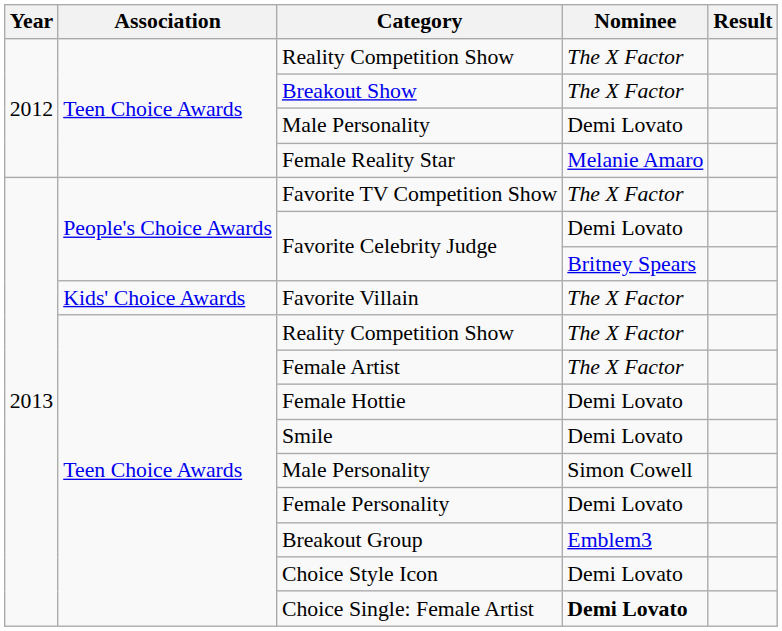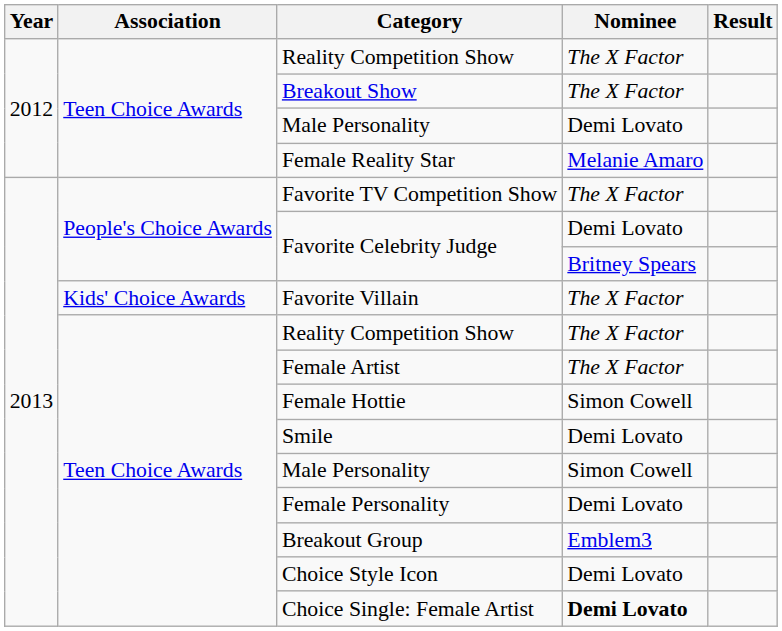 <table class="wikitable">
 <tr>
 <th>Year</th>
 <th>Association</th>
 <th>Category</th>
 <th>Nominee</th>
 <th>Result</th>
 </tr>
 <tr>
 <td rowspan=4>2012</td>
 <td rowspan=4><a href='#'>Teen Choice Awards</a></td>
 <td>Reality Competition Show</td>
 <td><em>The X Factor</em></td>
 <td></td>
 </tr>
 <tr>
 <td><a href='#'>Breakout Show</a></td>
 <td><em>The X Factor</em></td>
 <td></td>
 </tr>
 <tr>
 <td>Male Personality</td>
 <td>Demi Lovato</td>
 <td></td>
 </tr>
 <tr>
 <td>Female Reality Star</td>
 <td><a href='#'>Melanie Amaro</a></td>
 <td></td>
 </tr>
 <tr>
 <td rowspan=13>2013</td>
 <td rowspan=3><a href='#'>People's Choice Awards</a></td>
 <td>Favorite TV Competition Show</td>
 <td><em>The X Factor</em></td>
 <td></td>
 </tr>
 <tr>
 <td rowspan=2>Favorite Celebrity Judge</td>
 <td>Demi Lovato</td>
 <td></td>
 </tr>
 <tr>
 <td><a href='#'>Britney Spears</a></td>
 <td></td>
 </tr>
 <tr>
 <td><a href='#'>Kids' Choice Awards</a></td>
 <td>Favorite Villain</td>
 <td><em>The X Factor</em></td>
 <td></td>
 </tr>
 <tr>
 <td rowspan=9><a href='#'>Teen Choice Awards</a></td>
 <td>Reality Competition Show</td>
 <td><em>The X Factor</em></td>
 <td></td>
 </tr>
 <tr>
 <td>Female Artist</td>
 <td><em>The X Factor</em></td>
 <td></td>
 </tr>
 <tr>
 <td>Female Hottie</td>
-<td>Demi Lovato</td>
+<td>Simon Cowell</td>
 <td></td>
 </tr>
 <tr>
 <td>Smile</td>
 <td>Demi Lovato</td>
 <td></td>
 </tr>
 <tr>
 <td>Male Personality</td>
 <td>Simon Cowell</td>
 <td></td>
 </tr>
 <tr>
 <td>Female Personality</td>
 <td>Demi Lovato</td>
 <td></td>
 </tr>
 <tr>
 <td>Breakout Group</td>
 <td><a href='#'>Emblem3</a></td>
 <td></td>
 </tr>
 <tr>
 <td>Choice Style Icon</td>
 <td>Demi Lovato</td>
 <td></td>
 </tr>
 <tr>
 <td>Choice Single: Female Artist</td>
 <td><strong>Demi Lovato</strong></td>
 <td></td>
 </tr>
 </table>
